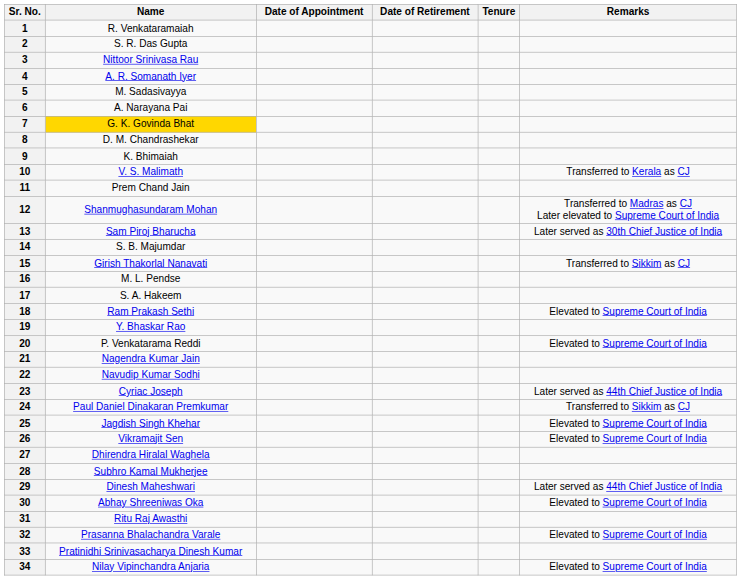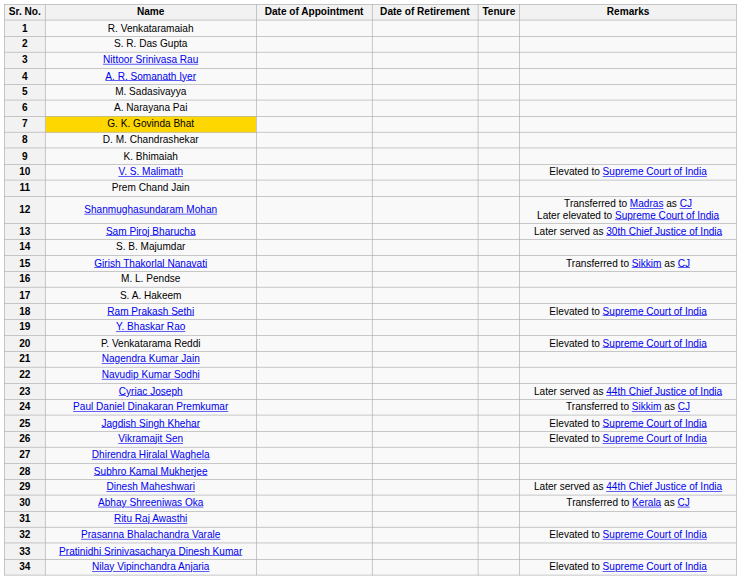 <table class="wikitable sortable" style="text-align:center" width="92%">
 <tr>
 <th>Sr. No.</th>
 <th>Name</th>
 <th>Date of Appointment</th>
 <th>Date of Retirement</th>
 <th>Tenure</th>
 <th>Remarks</th>
 </tr>
 <tr>
 <th>1</th>
 <td>R. Venkataramaiah</td>
 <td></td>
 <td></td>
 <td></td>
 <td></td>
 </tr>
 <tr>
 <th>2</th>
 <td>S. R. Das Gupta</td>
 <td></td>
 <td></td>
 <td></td>
 <td></td>
 </tr>
 <tr>
 <th>3</th>
 <td><a href='#'>Nittoor Srinivasa Rau</a></td>
 <td></td>
 <td></td>
 <td></td>
 <td></td>
 </tr>
 <tr>
 <th>4</th>
 <td><a href='#'>A. R. Somanath Iyer</a></td>
 <td></td>
 <td></td>
 <td></td>
 <td></td>
 </tr>
 <tr>
 <th>5</th>
 <td>M. Sadasivayya</td>
 <td></td>
 <td></td>
 <td></td>
 <td></td>
 </tr>
 <tr>
 <th>6</th>
 <td>A. Narayana Pai</td>
 <td></td>
 <td></td>
 <td></td>
 <td></td>
 </tr>
 <tr>
 <th>7</th>
 <td style="background: gold;">G. K. Govinda Bhat</td>
 <td></td>
 <td></td>
 <td></td>
 <td></td>
 </tr>
 <tr>
 <th>8</th>
 <td>D. M. Chandrashekar</td>
 <td></td>
 <td></td>
 <td></td>
 <td></td>
 </tr>
 <tr>
 <th>9</th>
 <td>K. Bhimaiah</td>
 <td></td>
 <td></td>
 <td></td>
 <td></td>
 </tr>
 <tr>
 <th>10</th>
 <td><a href='#'>V. S. Malimath</a></td>
 <td></td>
 <td></td>
 <td></td>
-<td>Transferred to <a href='#'>Kerala</a> as <a href='#'>CJ</a></td>
+<td>Elevated to <a href='#'>Supreme Court of India</a></td>
 </tr>
 <tr>
 <th>11</th>
 <td>Prem Chand Jain</td>
 <td></td>
 <td></td>
 <td></td>
 <td></td>
 </tr>
 <tr>
 <th>12</th>
 <td><a href='#'>Shanmughasundaram Mohan</a></td>
 <td></td>
 <td></td>
 <td></td>
 <td>Transferred to <a href='#'>Madras</a> as <a href='#'>CJ</a> <br> Later elevated to <a href='#'>Supreme Court of India</a></td>
 </tr>
 <tr>
 <th>13</th>
 <td><a href='#'>Sam Piroj Bharucha</a></td>
 <td></td>
 <td></td>
 <td></td>
 <td>Later served as <a href='#'>30th Chief Justice of India</a></td>
 </tr>
 <tr>
 <th>14</th>
 <td>S. B. Majumdar</td>
 <td></td>
 <td></td>
 <td></td>
 <td></td>
 </tr>
 <tr>
 <th>15</th>
 <td><a href='#'>Girish Thakorlal Nanavati</a></td>
 <td></td>
 <td></td>
 <td></td>
 <td>Transferred to <a href='#'>Sikkim</a> as <a href='#'>CJ</a></td>
 </tr>
 <tr>
 <th>16</th>
 <td>M. L. Pendse</td>
 <td></td>
 <td></td>
 <td></td>
 <td></td>
 </tr>
 <tr>
 <th>17</th>
 <td>S. A. Hakeem</td>
 <td></td>
 <td></td>
 <td></td>
 <td></td>
 </tr>
 <tr>
 <th>18</th>
 <td><a href='#'>Ram Prakash Sethi</a></td>
 <td></td>
 <td></td>
 <td></td>
 <td>Elevated to <a href='#'>Supreme Court of India</a></td>
 </tr>
 <tr>
 <th>19</th>
 <td><a href='#'>Y. Bhaskar Rao</a></td>
 <td></td>
 <td></td>
 <td></td>
 <td></td>
 </tr>
 <tr>
 <th>20</th>
 <td>P. Venkatarama Reddi</td>
 <td></td>
 <td></td>
 <td></td>
 <td>Elevated to <a href='#'>Supreme Court of India</a></td>
 </tr>
 <tr>
 <th>21</th>
 <td><a href='#'>Nagendra Kumar Jain</a></td>
 <td></td>
 <td></td>
 <td></td>
 <td></td>
 </tr>
 <tr>
 <th>22</th>
 <td><a href='#'>Navudip Kumar Sodhi</a></td>
 <td></td>
 <td></td>
 <td></td>
 <td></td>
 </tr>
 <tr>
 <th>23</th>
 <td><a href='#'>Cyriac Joseph</a></td>
 <td></td>
 <td></td>
 <td></td>
 <td>Later served as <a href='#'>44th Chief Justice of India</a></td>
 </tr>
 <tr>
 <th>24</th>
 <td><a href='#'>Paul Daniel Dinakaran Premkumar</a></td>
 <td></td>
 <td></td>
 <td></td>
 <td>Transferred to <a href='#'>Sikkim</a> as <a href='#'>CJ</a></td>
 </tr>
 <tr>
 <th>25</th>
 <td><a href='#'>Jagdish Singh Khehar</a></td>
 <td></td>
 <td></td>
 <td></td>
 <td>Elevated to <a href='#'>Supreme Court of India</a></td>
 </tr>
 <tr>
 <th>26</th>
 <td><a href='#'>Vikramajit Sen</a></td>
 <td></td>
 <td></td>
 <td></td>
 <td>Elevated to <a href='#'>Supreme Court of India</a></td>
 </tr>
 <tr>
 <th>27</th>
 <td><a href='#'>Dhirendra Hiralal Waghela</a></td>
 <td></td>
 <td></td>
 <td></td>
 <td></td>
 </tr>
 <tr>
 <th>28</th>
 <td><a href='#'>Subhro Kamal Mukherjee</a></td>
 <td></td>
 <td></td>
 <td></td>
 <td></td>
 </tr>
 <tr>
 <th>29</th>
 <td><a href='#'>Dinesh Maheshwari</a></td>
 <td></td>
 <td></td>
 <td></td>
 <td>Later served as <a href='#'>44th Chief Justice of India</a></td>
 </tr>
 <tr>
 <th>30</th>
 <td><a href='#'>Abhay Shreeniwas Oka</a></td>
 <td></td>
 <td></td>
 <td></td>
-<td>Elevated to <a href='#'>Supreme Court of India</a></td>
+<td>Transferred to <a href='#'>Kerala</a> as <a href='#'>CJ</a></td>
 </tr>
 <tr>
 <th>31</th>
 <td><a href='#'>Ritu Raj Awasthi</a></td>
 <td></td>
 <td></td>
 <td></td>
 <td></td>
 </tr>
 <tr>
 <th>32</th>
 <td><a href='#'>Prasanna Bhalachandra Varale</a></td>
 <td></td>
 <td></td>
 <td></td>
 <td>Elevated to <a href='#'>Supreme Court of India</a></td>
 </tr>
 <tr>
 <th>33</th>
 <td><a href='#'>Pratinidhi Srinivasacharya Dinesh Kumar</a></td>
 <td></td>
 <td></td>
 <td></td>
 <td></td>
 </tr>
 <tr>
 <th>34</th>
 <td><a href='#'>Nilay Vipinchandra Anjaria</a></td>
 <td></td>
 <td></td>
 <td></td>
 <td>Elevated to <a href='#'>Supreme Court of India</a></td>
 </tr>
 </table>
